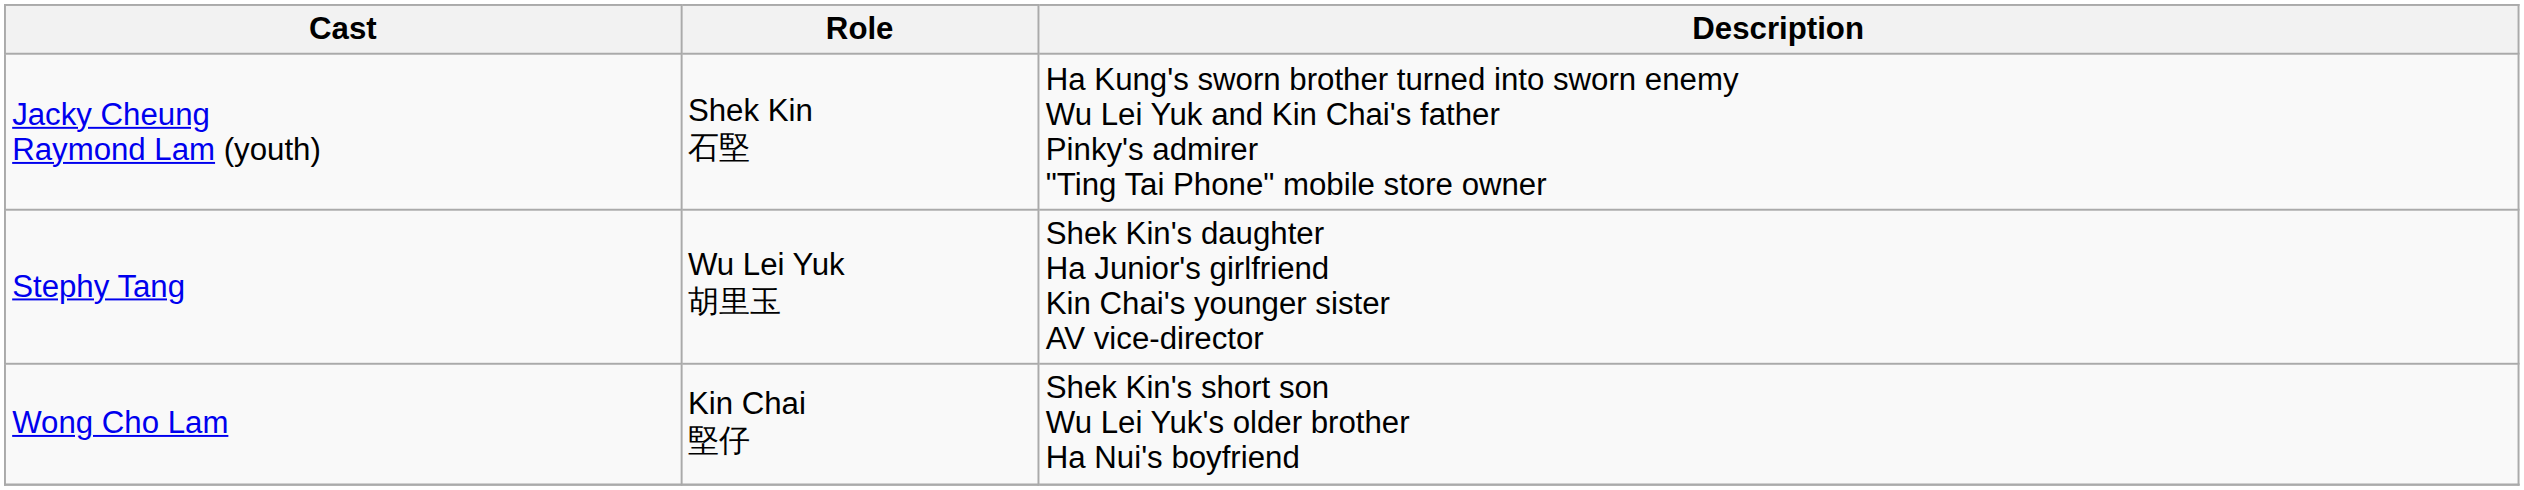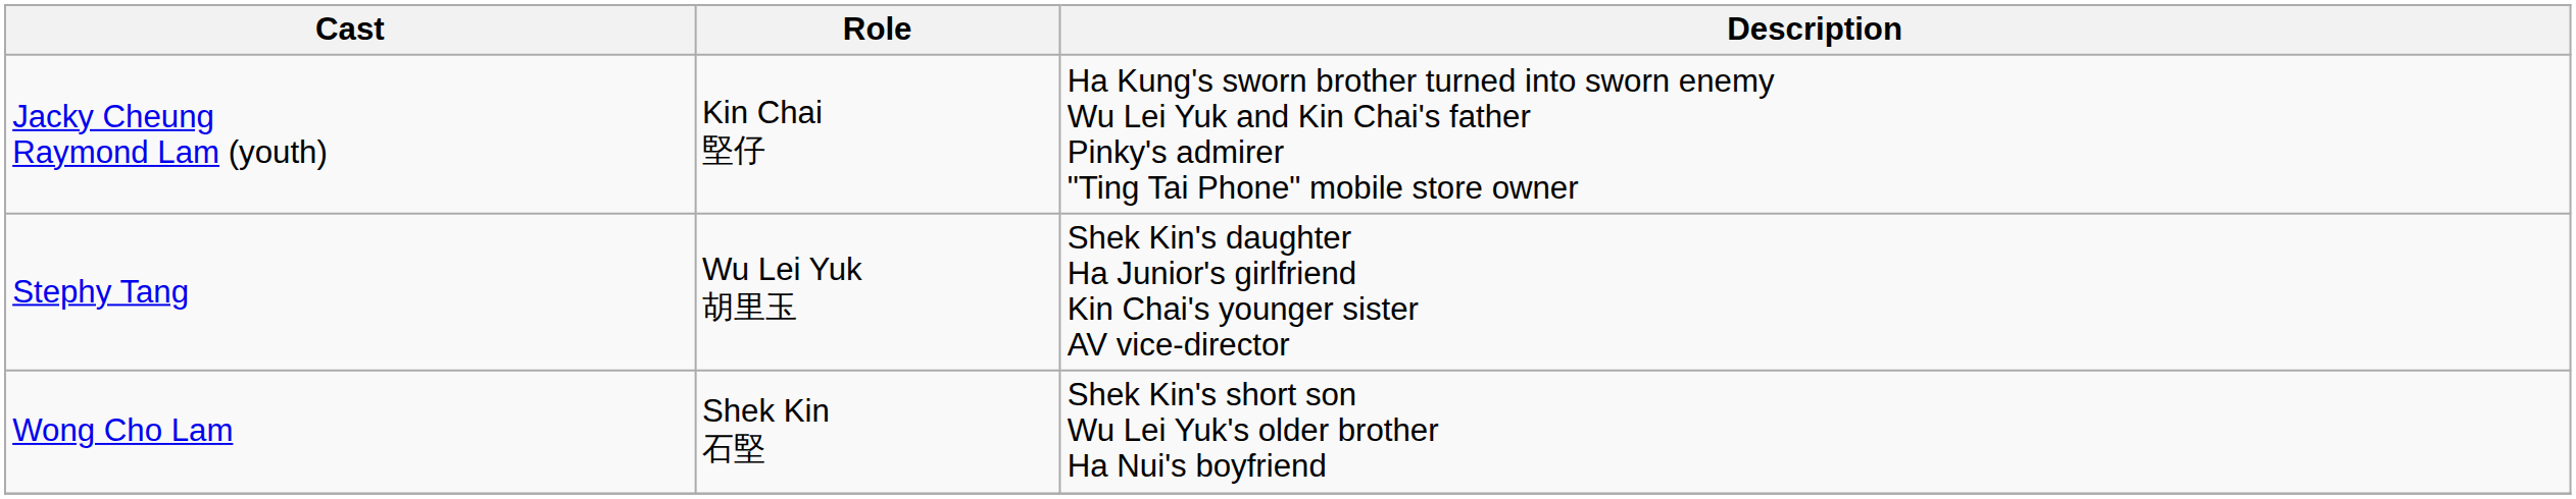 <table class="wikitable" width="65%">
 <tr>
 <th>Cast</th>
 <th>Role</th>
 <th>Description</th>
 </tr>
 <tr>
 <td><a href='#'>Jacky Cheung</a><br> <a href='#'>Raymond Lam</a> (youth)</td>
-<td>Shek Kin<br>石堅</td>
+<td>Kin Chai<br>堅仔</td>
 <td>Ha Kung's sworn brother turned into sworn enemy<br>Wu Lei Yuk and Kin Chai's father<br>Pinky's admirer<br>"Ting Tai Phone" mobile store owner</td>
 </tr>
 <tr>
 <td><a href='#'>Stephy Tang</a></td>
 <td>Wu Lei Yuk<br>胡里玉</td>
 <td>Shek Kin's daughter<br>Ha Junior's girlfriend<br>Kin Chai's younger sister<br>AV vice-director</td>
 </tr>
 <tr>
 <td><a href='#'>Wong Cho Lam</a></td>
-<td>Kin Chai<br>堅仔</td>
+<td>Shek Kin<br>石堅</td>
 <td>Shek Kin's short son<br>Wu Lei Yuk's older brother<br>Ha Nui's boyfriend</td>
 </tr>
 <tr>
 </tr>
 </table>
